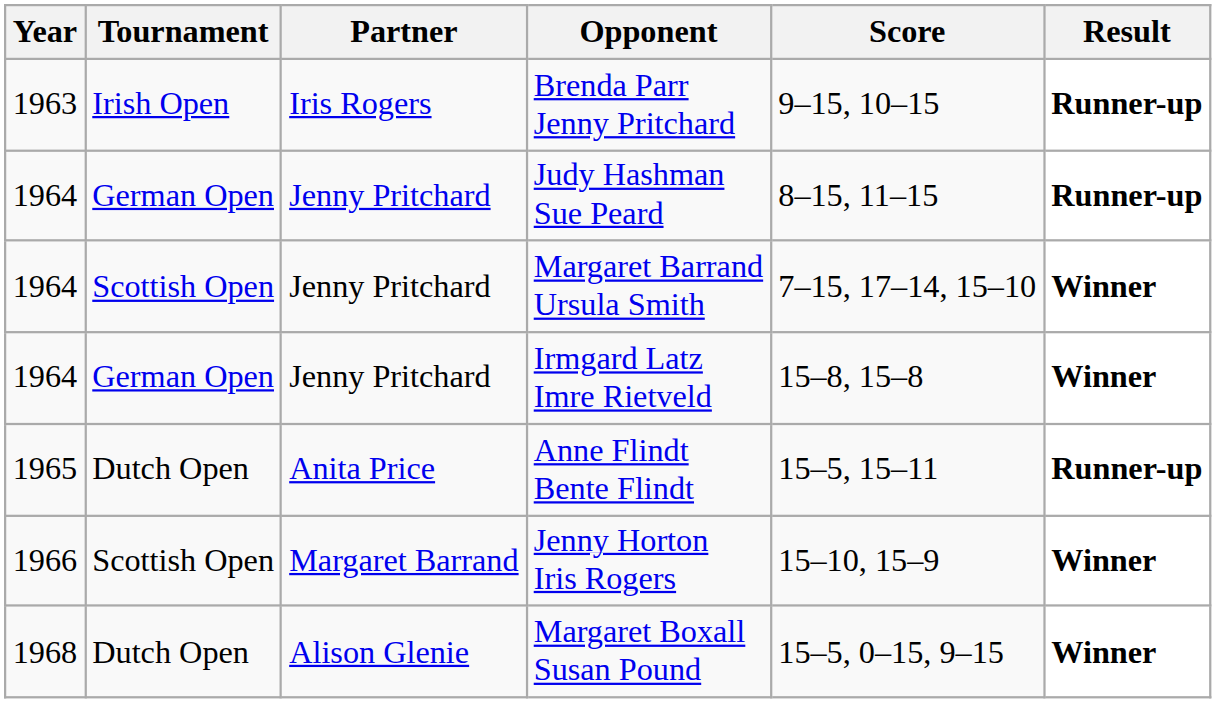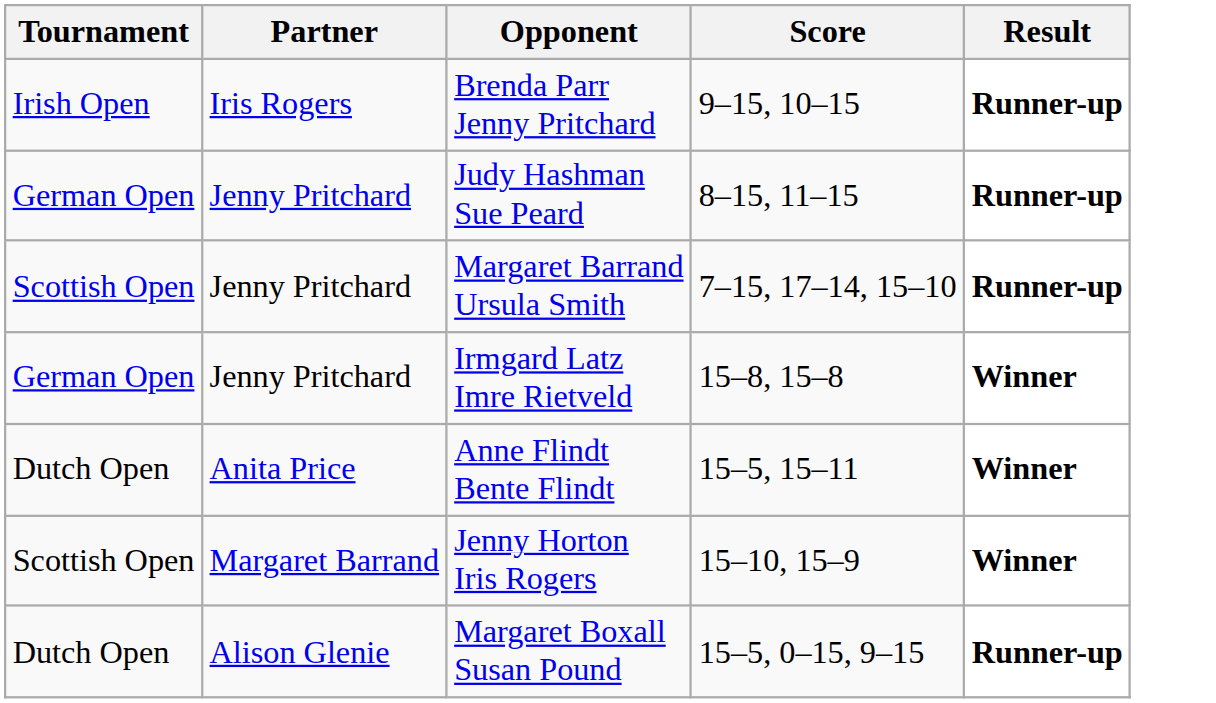 <table class="sortable wikitable" style="font-size: 90%;">
 <tr>
-<th>Year</th>
 <th>Tournament</th>
 <th>Partner</th>
 <th>Opponent</th>
 <th>Score</th>
 <th>Result</th>
 </tr>
 <tr>
-<td align="center">1963</td>
 <td align="left"><a href='#'>Irish Open</a></td>
 <td align="left"> <a href='#'>Iris Rogers</a></td>
 <td align="left"> <a href='#'>Brenda Parr</a><br> <a href='#'>Jenny Pritchard</a></td>
 <td align="left">9–15, 10–15</td>
 <td style="text-align:left; background:white"> <strong>Runner-up</strong></td>
 </tr>
 <tr>
-<td align="center">1964</td>
 <td align="left"><a href='#'>German Open</a></td>
 <td align="left"> <a href='#'>Jenny Pritchard</a></td>
 <td align="left"> <a href='#'>Judy Hashman</a><br> <a href='#'>Sue Peard</a></td>
 <td align="left">8–15, 11–15</td>
 <td style="text-align:left; background:white"> <strong>Runner-up</strong></td>
 </tr>
 <tr>
-<td align="center">1964</td>
 <td align="left"><a href='#'>Scottish Open</a></td>
 <td align="left"> Jenny Pritchard</td>
 <td align="left"> <a href='#'>Margaret Barrand</a><br> <a href='#'>Ursula Smith</a></td>
 <td align="left">7–15, 17–14, 15–10</td>
-<td style="text-align:left; background:white"> <strong>Winner</strong></td>
+<td style="text-align:left; background:white"> <strong>Runner-up</strong></td>
 </tr>
 <tr>
-<td align="center">1964</td>
 <td align="left"><a href='#'>German Open</a></td>
 <td align="left"> Jenny Pritchard</td>
 <td align="left"> <a href='#'>Irmgard Latz</a><br> <a href='#'>Imre Rietveld</a></td>
 <td align="left">15–8, 15–8</td>
 <td style="text-align:left; background:white"> <strong>Winner</strong></td>
 </tr>
 <tr>
-<td align="center">1965</td>
 <td align="left">Dutch Open</td>
 <td align="left"> <a href='#'>Anita Price</a></td>
 <td align="left"> <a href='#'>Anne Flindt</a><br> <a href='#'>Bente Flindt</a></td>
 <td align="left">15–5, 15–11</td>
-<td style="text-align:left; background:white"> <strong>Runner-up</strong></td>
+<td style="text-align:left; background:white"> <strong>Winner</strong></td>
 </tr>
 <tr>
-<td align="center">1966</td>
 <td align="left">Scottish Open</td>
 <td align="left"> <a href='#'>Margaret Barrand</a></td>
 <td align="left"> <a href='#'>Jenny Horton</a><br> <a href='#'>Iris Rogers</a></td>
 <td align="left">15–10, 15–9</td>
 <td style="text-align:left; background:white"> <strong>Winner</strong></td>
 </tr>
 <tr>
-<td align="center">1968</td>
 <td align="left">Dutch Open</td>
 <td align="left"> <a href='#'>Alison Glenie</a></td>
 <td align="left"> <a href='#'>Margaret Boxall</a><br> <a href='#'>Susan Pound</a></td>
 <td align="left">15–5, 0–15, 9–15</td>
-<td style="text-align:left; background:white"> <strong>Winner</strong></td>
+<td style="text-align:left; background:white"> <strong>Runner-up</strong></td>
 </tr>
 </table>
